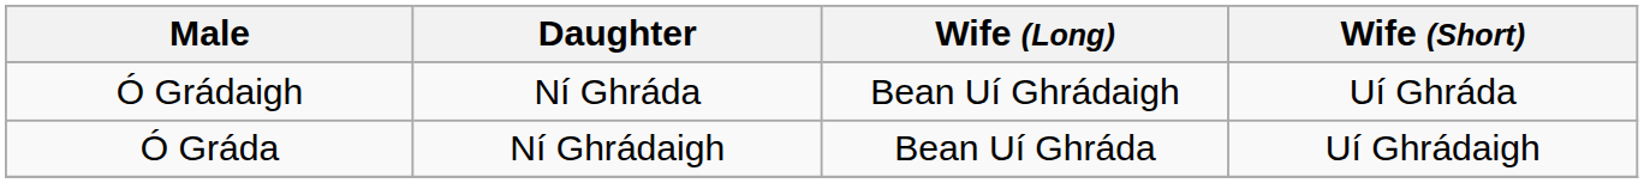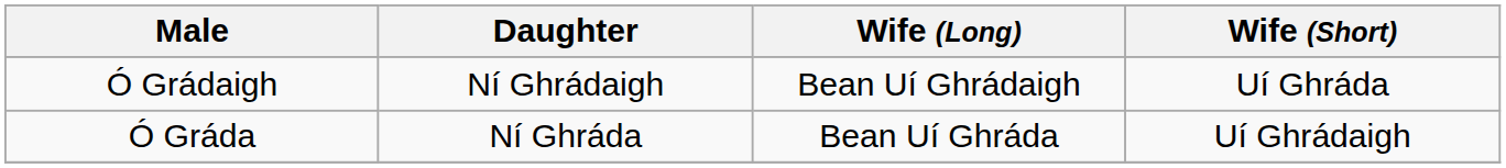 <table class="wikitable" style="text-align:right">
 <tr>
 <th width=20%>Male</th>
 <th width=20%>Daughter</th>
 <th width=20%>Wife <em><small>(Long)</small></em></th>
 <th width=20%>Wife <em><small>(Short)</small></em></th>
 </tr>
 <tr>
 <td align="center">Ó Grádaigh</td>
-<td align="center">Ní Ghráda</td>
+<td align="center">Ní Ghrádaigh</td>
 <td align="center">Bean Uí Ghrádaigh</td>
 <td align="center">Uí Ghráda</td>
 </tr>
 <tr>
 <td align="center">Ó Gráda</td>
-<td align="center">Ní Ghrádaigh</td>
+<td align="center">Ní Ghráda</td>
 <td align="center">Bean Uí Ghráda</td>
 <td align="center">Uí Ghrádaigh</td>
 </tr>
 <tr>
 </tr>
 </table>
